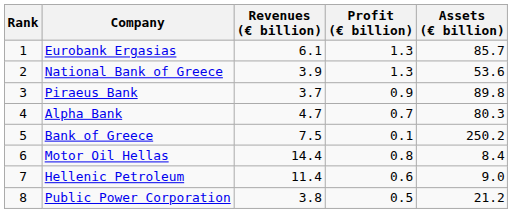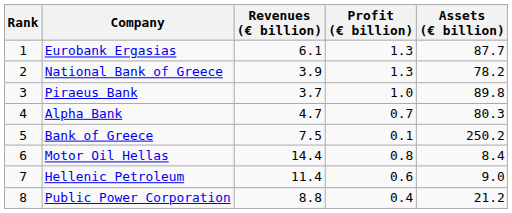 <table class="wikitable sortable">
 <tr style="background:#ccc; text-align:center; vertical-align:middle;">
 <th>Rank</th>
 <th>Company</th>
 <th>Revenues<br>(€ billion)</th>
 <th>Profit<br>(€ billion)</th>
 <th>Assets<br>(€ billion)</th>
 </tr>
 <tr style="text-align:right;">
 <td style="text-align:center;">1</td>
 <td style="text-align:left;"><a href='#'>Eurobank Ergasias</a></td>
 <td>6.1</td>
 <td>1.3</td>
-<td>85.7</td>
+<td>87.7</td>
 </tr>
 <tr style="text-align:right;">
 <td style="text-align:center;">2</td>
 <td style="text-align:left;"><a href='#'>National Bank of Greece</a></td>
 <td>3.9</td>
 <td>1.3</td>
-<td>53.6</td>
+<td>78.2</td>
 </tr>
 <tr style="text-align:right;">
 <td style="text-align:center;">3</td>
 <td style="text-align:left;"><a href='#'>Piraeus Bank</a></td>
 <td>3.7</td>
-<td>0.9</td>
+<td>1.0</td>
 <td>89.8</td>
 </tr>
 <tr style="text-align:right;">
 <td style="text-align:center;">4</td>
 <td style="text-align:left;"><a href='#'>Alpha Bank</a></td>
 <td>4.7</td>
 <td>0.7</td>
 <td>80.3</td>
 </tr>
 <tr style="text-align:right;">
 <td style="text-align:center;">5</td>
 <td style="text-align:left;"><a href='#'>Bank of Greece</a></td>
 <td>7.5</td>
 <td>0.1</td>
 <td>250.2</td>
 </tr>
 <tr style="text-align:right;">
 <td style="text-align:center;">6</td>
 <td style="text-align:left;"><a href='#'>Motor Oil Hellas</a></td>
 <td>14.4</td>
 <td>0.8</td>
 <td>8.4</td>
 </tr>
 <tr style="text-align:right;">
 <td style="text-align:center;">7</td>
 <td style="text-align:left;"><a href='#'>Hellenic Petroleum</a></td>
 <td>11.4</td>
 <td>0.6</td>
 <td>9.0</td>
 </tr>
 <tr style="text-align:right;">
 <td style="text-align:center;">8</td>
 <td style="text-align:left;"><a href='#'>Public Power Corporation</a></td>
-<td>3.8</td>
-<td>0.5</td>
+<td>8.8</td>
+<td>0.4</td>
 <td>21.2</td>
 </tr>
 </table>
